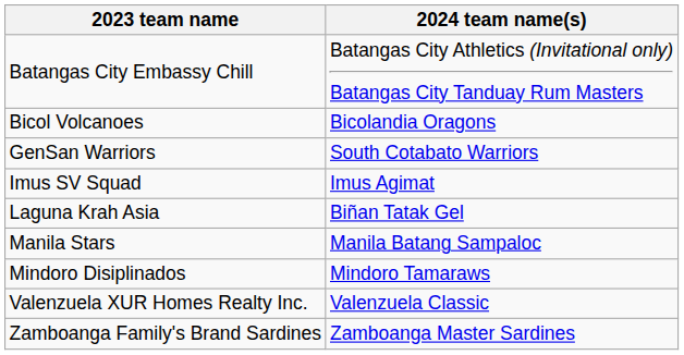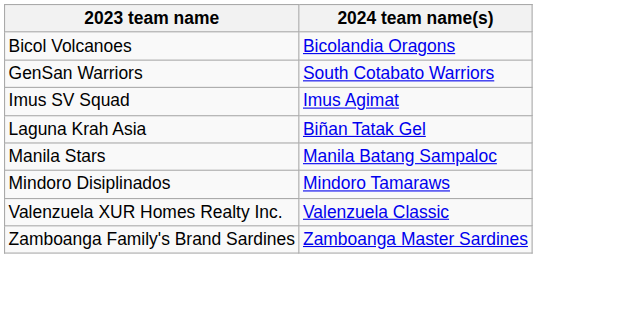 <table class="wikitable">
 <tr>
 <th>2023 team name</th>
 <th>2024 team name(s)</th>
-</tr>
-<tr>
-<td>Batangas City Embassy Chill</td>
-<td>Batangas City Athletics <em>(Invitational only)</em> <hr> <a href='#'>Batangas City Tanduay Rum Masters</a></td>
 </tr>
 <tr>
 <td>Bicol Volcanoes</td>
 <td><a href='#'>Bicolandia Oragons</a></td>
 </tr>
 <tr>
 <td>GenSan Warriors</td>
 <td><a href='#'>South Cotabato Warriors</a></td>
 </tr>
 <tr>
 <td>Imus SV Squad</td>
 <td><a href='#'>Imus Agimat</a></td>
 </tr>
 <tr>
 <td>Laguna Krah Asia</td>
 <td><a href='#'>Biñan Tatak Gel</a></td>
 </tr>
 <tr>
 <td>Manila Stars</td>
 <td><a href='#'>Manila Batang Sampaloc</a></td>
 </tr>
 <tr>
 <td>Mindoro Disiplinados</td>
 <td><a href='#'>Mindoro Tamaraws</a></td>
 </tr>
 <tr>
 <td>Valenzuela XUR Homes Realty Inc.</td>
 <td><a href='#'>Valenzuela Classic</a></td>
 </tr>
 <tr>
 <td>Zamboanga Family's Brand Sardines</td>
 <td><a href='#'>Zamboanga Master Sardines</a></td>
 </tr>
 </table>
